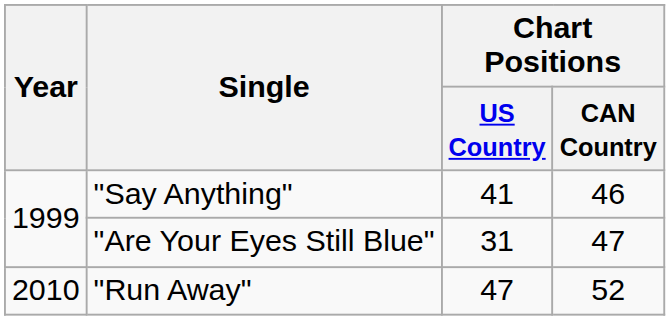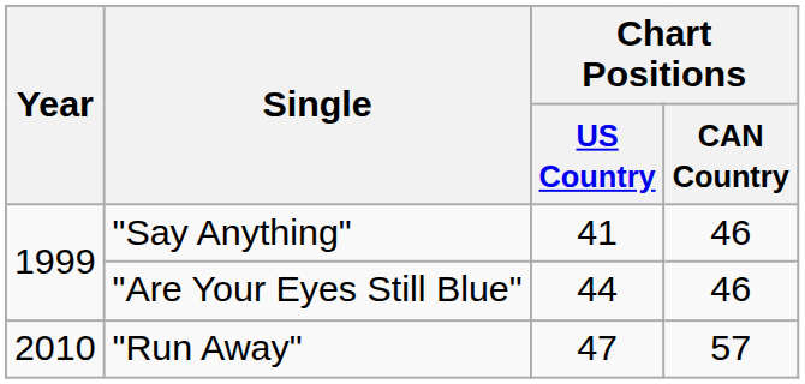 <table class="wikitable">
 <tr>
 <th rowspan=2>Year</th>
 <th rowspan=2>Single</th>
 <th colspan=2>Chart Positions</th>
 </tr>
 <tr>
 <th width=50><small><a href='#'>US Country</a></small></th>
 <th width=50><small>CAN Country</small></th>
 </tr>
 <tr>
 <td rowspan=2>1999</td>
 <td>"Say Anything"</td>
 <td align="center">41</td>
 <td align="center">46</td>
 </tr>
 <tr>
 <td>"Are Your Eyes Still Blue"</td>
-<td align="center">31</td>
-<td align="center">47</td>
+<td align="center">44</td>
+<td align="center">46</td>
 </tr>
 <tr>
 <td>2010</td>
 <td>"Run Away"</td>
 <td align="center">47</td>
-<td align="center">52</td>
+<td align="center">57</td>
 </tr>
 </table>
